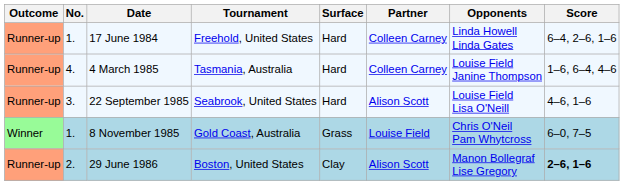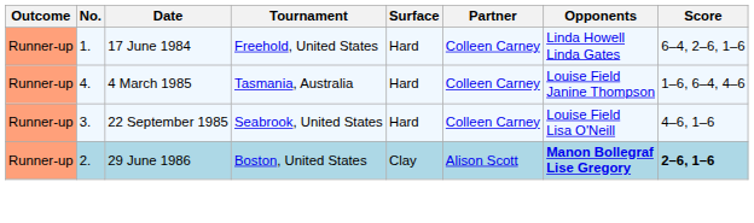 <table class="sortable wikitable" style=font-size:97%>
 <tr>
 <th>Outcome</th>
 <th>No.</th>
 <th>Date</th>
 <th>Tournament</th>
 <th>Surface</th>
 <th>Partner</th>
 <th>Opponents</th>
 <th>Score</th>
 </tr>
 <tr bgcolor="#f0f8ff">
 <td bgcolor=FFA07A>Runner-up</td>
 <td>1.</td>
 <td>17 June 1984</td>
 <td><a href='#'>Freehold</a>, United States</td>
 <td>Hard</td>
 <td> <a href='#'>Colleen Carney</a></td>
 <td> <a href='#'>Linda Howell</a> <br>  <a href='#'>Linda Gates</a></td>
 <td>6–4, 2–6, 1–6</td>
 </tr>
 <tr style="background:#f0f8ff;">
 <td bgcolor=FFA07A>Runner-up</td>
 <td>4.</td>
 <td>4 March 1985</td>
 <td><a href='#'>Tasmania</a>, Australia</td>
 <td>Hard</td>
 <td> <a href='#'>Colleen Carney</a></td>
 <td> <a href='#'>Louise Field</a> <br>  <a href='#'>Janine Thompson</a></td>
 <td>1–6, 6–4, 4–6</td>
 </tr>
 <tr style="background:#f0f8ff;">
 <td bgcolor=FFA07A>Runner-up</td>
 <td>3.</td>
 <td>22 September 1985</td>
 <td><a href='#'>Seabrook</a>, United States</td>
 <td>Hard</td>
-<td> <a href='#'>Alison Scott</a></td>
+<td> <a href='#'>Colleen Carney</a></td>
 <td> <a href='#'>Louise Field</a> <br>  <a href='#'>Lisa O'Neill</a></td>
 <td>4–6, 1–6</td>
-</tr>
-<tr style="background:lightblue;">
-<td style="background:#98fb98;">Winner</td>
-<td>1.</td>
-<td>8 November 1985</td>
-<td><a href='#'>Gold Coast</a>, Australia</td>
-<td>Grass</td>
-<td> <a href='#'>Louise Field</a></td>
-<td> <a href='#'>Chris O'Neil</a> <br>  <a href='#'>Pam Whytcross</a></td>
-<td>6–0, 7–5</td>
 </tr>
 <tr style="background:lightblue;">
 <td bgcolor="FFA07A">Runner-up</td>
 <td>2.</td>
 <td>29 June 1986</td>
 <td><a href='#'>Boston</a>, United States</td>
 <td>Clay</td>
 <td> <a href='#'>Alison Scott</a></td>
-<td> <a href='#'>Manon Bollegraf</a> <br>  <a href='#'>Lise Gregory</a></td>
+<td><strong> <a href='#'>Manon Bollegraf</a> <br>  <a href='#'>Lise Gregory</a></strong></td>
 <td><strong>2–6, 1–6</strong></td>
 </tr>
 </table>
